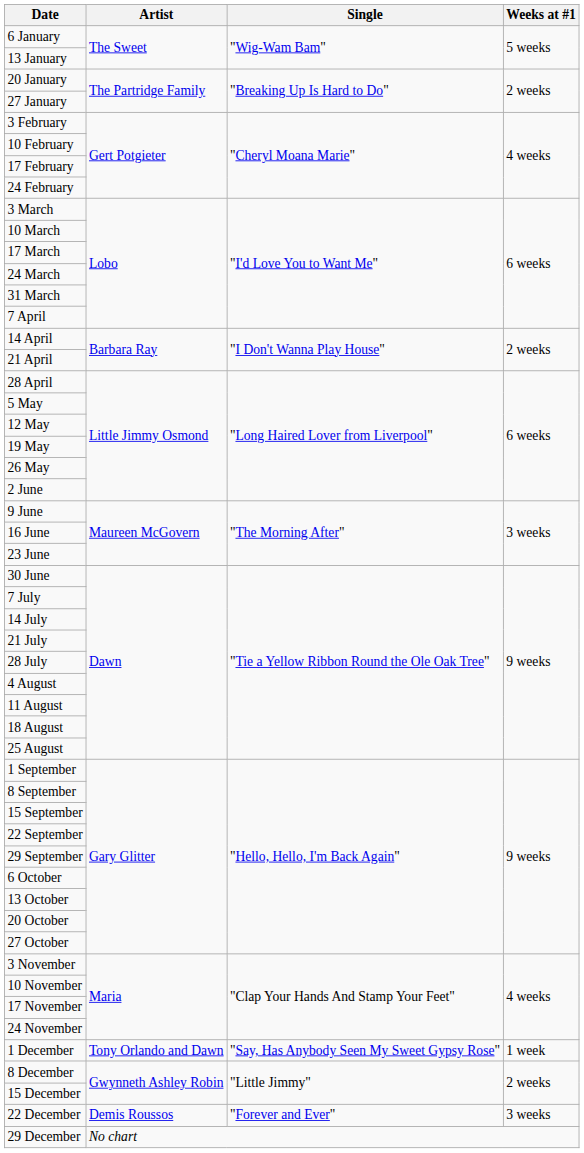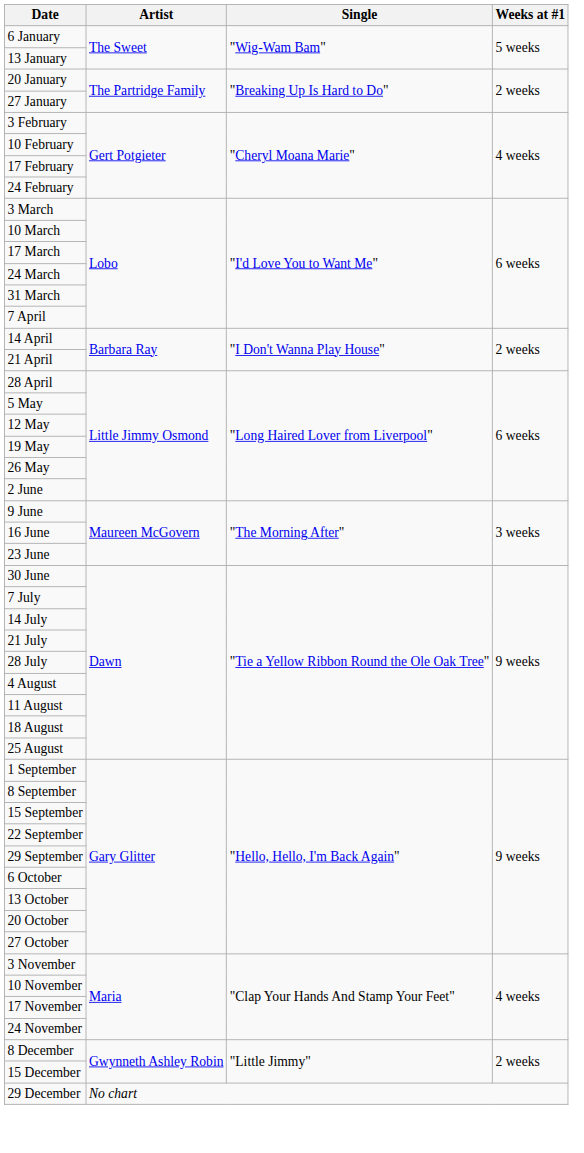 <table class="wikitable">
 <tr>
 <th>Date</th>
 <th>Artist</th>
 <th>Single</th>
 <th>Weeks at #1</th>
 </tr>
 <tr>
 <td>6 January</td>
 <td rowspan="2"><a href='#'>The Sweet</a></td>
 <td rowspan="2">"<a href='#'>Wig-Wam Bam</a>"</td>
 <td rowspan="2">5 weeks</td>
 </tr>
 <tr>
 <td>13 January</td>
 </tr>
 <tr>
 <td>20 January</td>
 <td rowspan="2"><a href='#'>The Partridge Family</a></td>
 <td rowspan="2">"<a href='#'>Breaking Up Is Hard to Do</a>"</td>
 <td rowspan="2">2 weeks</td>
 </tr>
 <tr>
 <td>27 January</td>
 </tr>
 <tr>
 <td>3 February</td>
 <td rowspan="4"><a href='#'>Gert Potgieter</a></td>
 <td rowspan="4">"<a href='#'>Cheryl Moana Marie</a>"</td>
 <td rowspan="4">4 weeks</td>
 </tr>
 <tr>
 <td>10 February</td>
 </tr>
 <tr>
 <td>17 February</td>
 </tr>
 <tr>
 <td>24 February</td>
 </tr>
 <tr>
 <td>3 March</td>
 <td rowspan="6"><a href='#'>Lobo</a></td>
 <td rowspan="6">"<a href='#'>I'd Love You to Want Me</a>"</td>
 <td rowspan="6">6 weeks</td>
 </tr>
 <tr>
 <td>10 March</td>
 </tr>
 <tr>
 <td>17 March</td>
 </tr>
 <tr>
 <td>24 March</td>
 </tr>
 <tr>
 <td>31 March</td>
 </tr>
 <tr>
 <td>7 April</td>
 </tr>
 <tr>
 <td>14 April</td>
 <td rowspan="2"><a href='#'>Barbara Ray</a></td>
 <td rowspan="2">"<a href='#'>I Don't Wanna Play House</a>"</td>
 <td rowspan="2">2 weeks</td>
 </tr>
 <tr>
 <td>21 April</td>
 </tr>
 <tr>
 <td>28 April</td>
 <td rowspan="6"><a href='#'>Little Jimmy Osmond</a></td>
 <td rowspan="6">"<a href='#'>Long Haired Lover from Liverpool</a>"</td>
 <td rowspan="6">6 weeks</td>
 </tr>
 <tr>
 <td>5 May</td>
 </tr>
 <tr>
 <td>12 May</td>
 </tr>
 <tr>
 <td>19 May</td>
 </tr>
 <tr>
 <td>26 May</td>
 </tr>
 <tr>
 <td>2 June</td>
 </tr>
 <tr>
 <td>9 June</td>
 <td rowspan="3"><a href='#'>Maureen McGovern</a></td>
 <td rowspan="3">"<a href='#'>The Morning After</a>"</td>
 <td rowspan="3">3 weeks</td>
 </tr>
 <tr>
 <td>16 June</td>
 </tr>
 <tr>
 <td>23 June</td>
 </tr>
 <tr>
 <td>30 June</td>
 <td rowspan="9"><a href='#'>Dawn</a></td>
 <td rowspan="9">"<a href='#'>Tie a Yellow Ribbon Round the Ole Oak Tree</a>"</td>
 <td rowspan="9">9 weeks</td>
 </tr>
 <tr>
 <td>7 July</td>
 </tr>
 <tr>
 <td>14 July</td>
 </tr>
 <tr>
 <td>21 July</td>
 </tr>
 <tr>
 <td>28 July</td>
 </tr>
 <tr>
 <td>4 August</td>
 </tr>
 <tr>
 <td>11 August</td>
 </tr>
 <tr>
 <td>18 August</td>
 </tr>
 <tr>
 <td>25 August</td>
 </tr>
 <tr>
 <td>1 September</td>
 <td rowspan="9"><a href='#'>Gary Glitter</a></td>
 <td rowspan="9">"<a href='#'>Hello, Hello, I'm Back Again</a>"</td>
 <td rowspan="9">9 weeks</td>
 </tr>
 <tr>
 <td>8 September</td>
 </tr>
 <tr>
 <td>15 September</td>
 </tr>
 <tr>
 <td>22 September</td>
 </tr>
 <tr>
 <td>29 September</td>
 </tr>
 <tr>
 <td>6 October</td>
 </tr>
 <tr>
 <td>13 October</td>
 </tr>
 <tr>
 <td>20 October</td>
 </tr>
 <tr>
 <td>27 October</td>
 </tr>
 <tr>
 <td>3 November</td>
 <td rowspan="4"><a href='#'>Maria</a></td>
 <td rowspan="4">"Clap Your Hands And Stamp Your Feet"</td>
 <td rowspan="4">4 weeks</td>
 </tr>
 <tr>
 <td>10 November</td>
 </tr>
 <tr>
 <td>17 November</td>
 </tr>
 <tr>
 <td>24 November</td>
 </tr>
 <tr>
-<td>1 December</td>
-<td><a href='#'>Tony Orlando and Dawn</a></td>
-<td>"<a href='#'>Say, Has Anybody Seen My Sweet Gypsy Rose</a>"</td>
-<td>1 week</td>
-</tr>
-<tr>
 <td>8 December</td>
 <td rowspan="2"><a href='#'>Gwynneth Ashley Robin</a></td>
 <td rowspan="2">"Little Jimmy"</td>
 <td rowspan="2">2 weeks</td>
 </tr>
 <tr>
 <td>15 December</td>
 </tr>
 <tr>
-<td>22 December</td>
-<td><a href='#'>Demis Roussos</a></td>
-<td>"<a href='#'>Forever and Ever</a>"</td>
-<td>3 weeks</td>
-</tr>
-<tr>
 <td>29 December</td>
 <td colspan="3"><em>No chart</em></td>
 </tr>
 </table>
